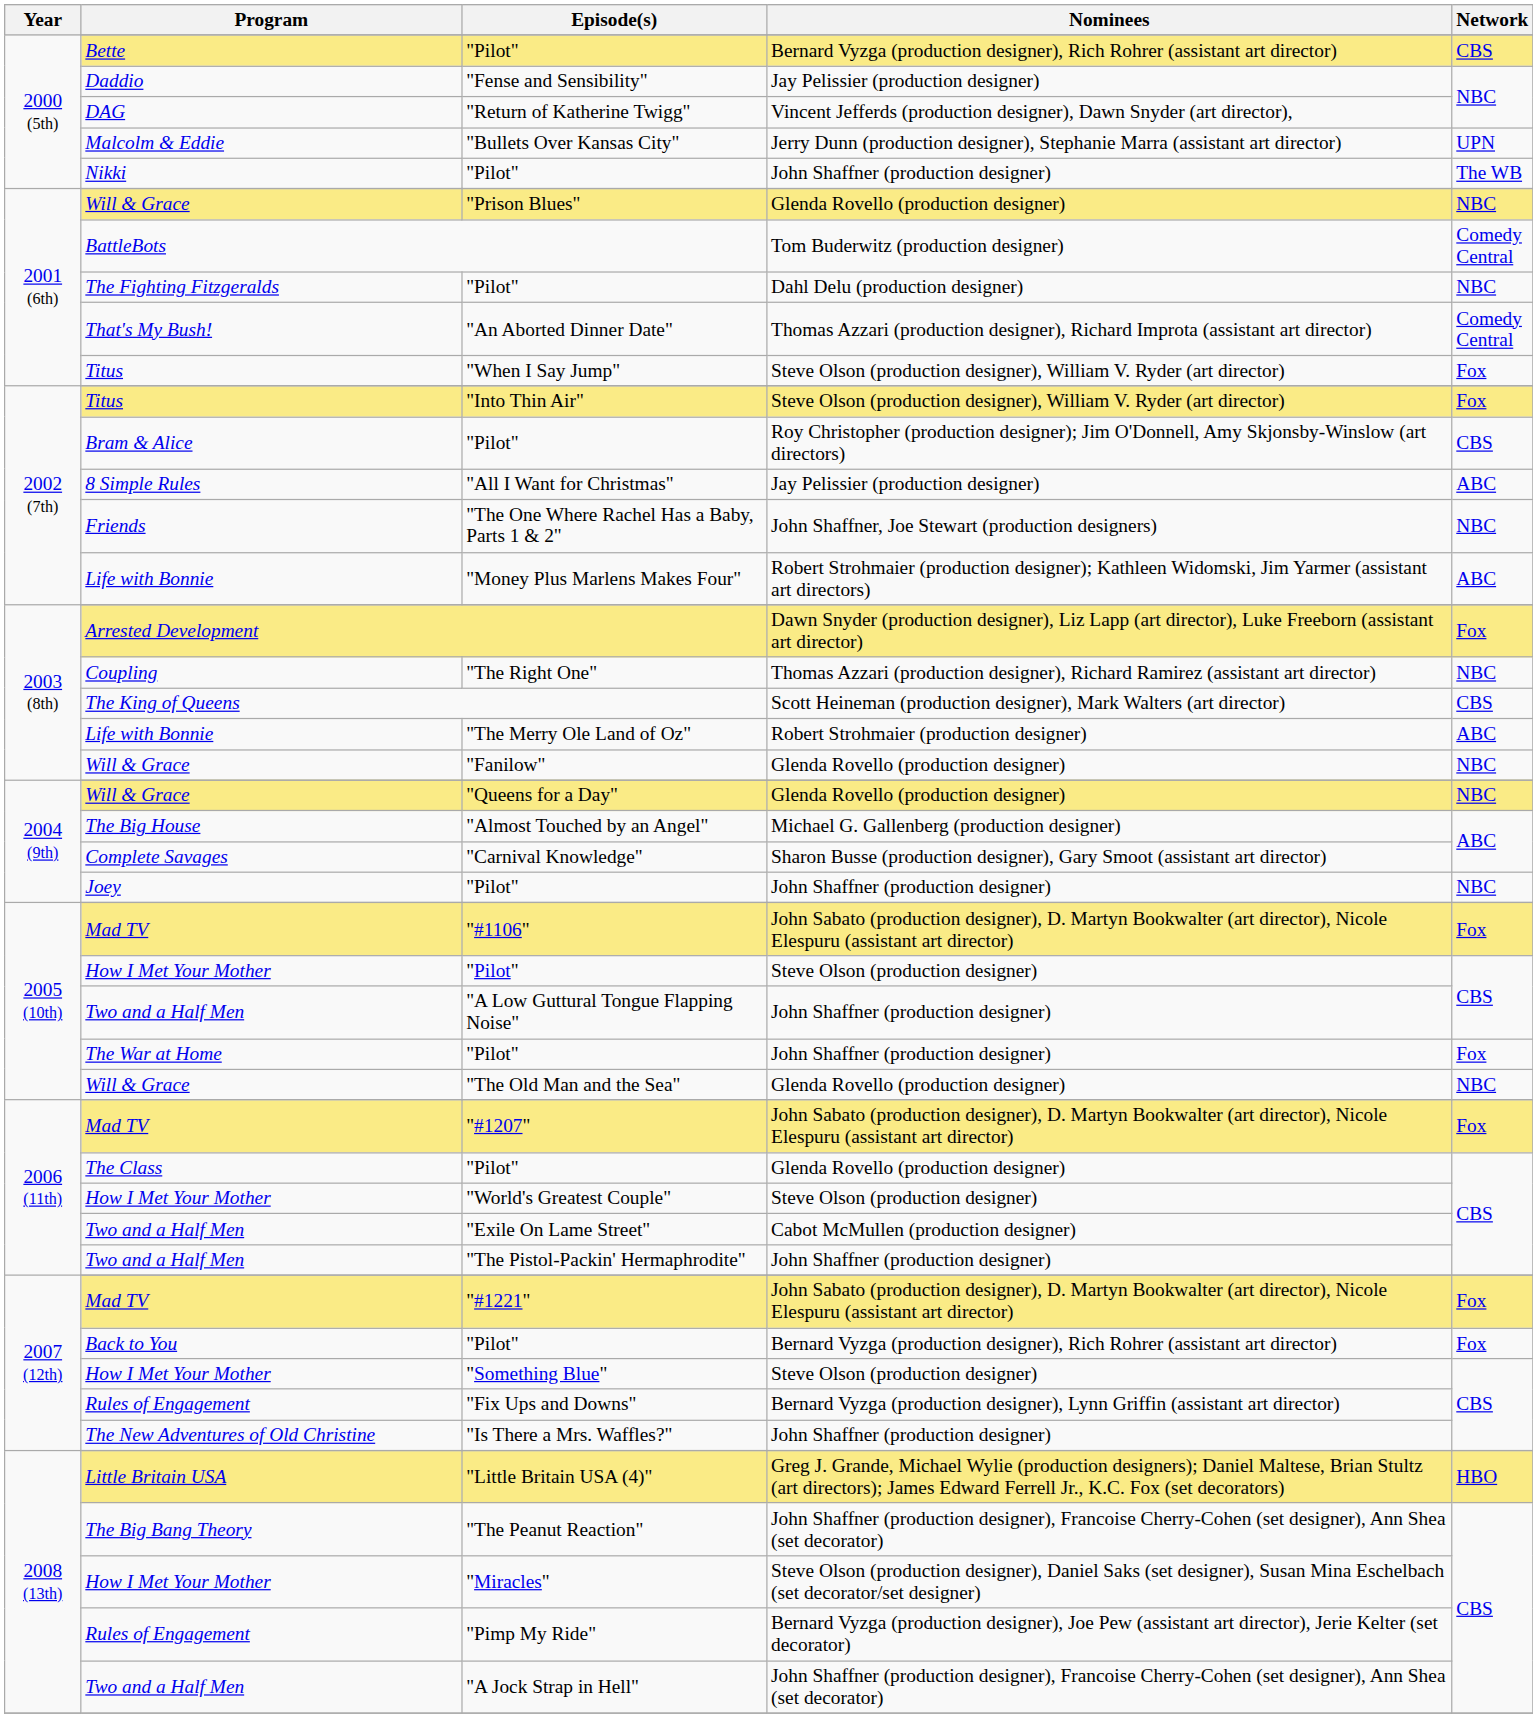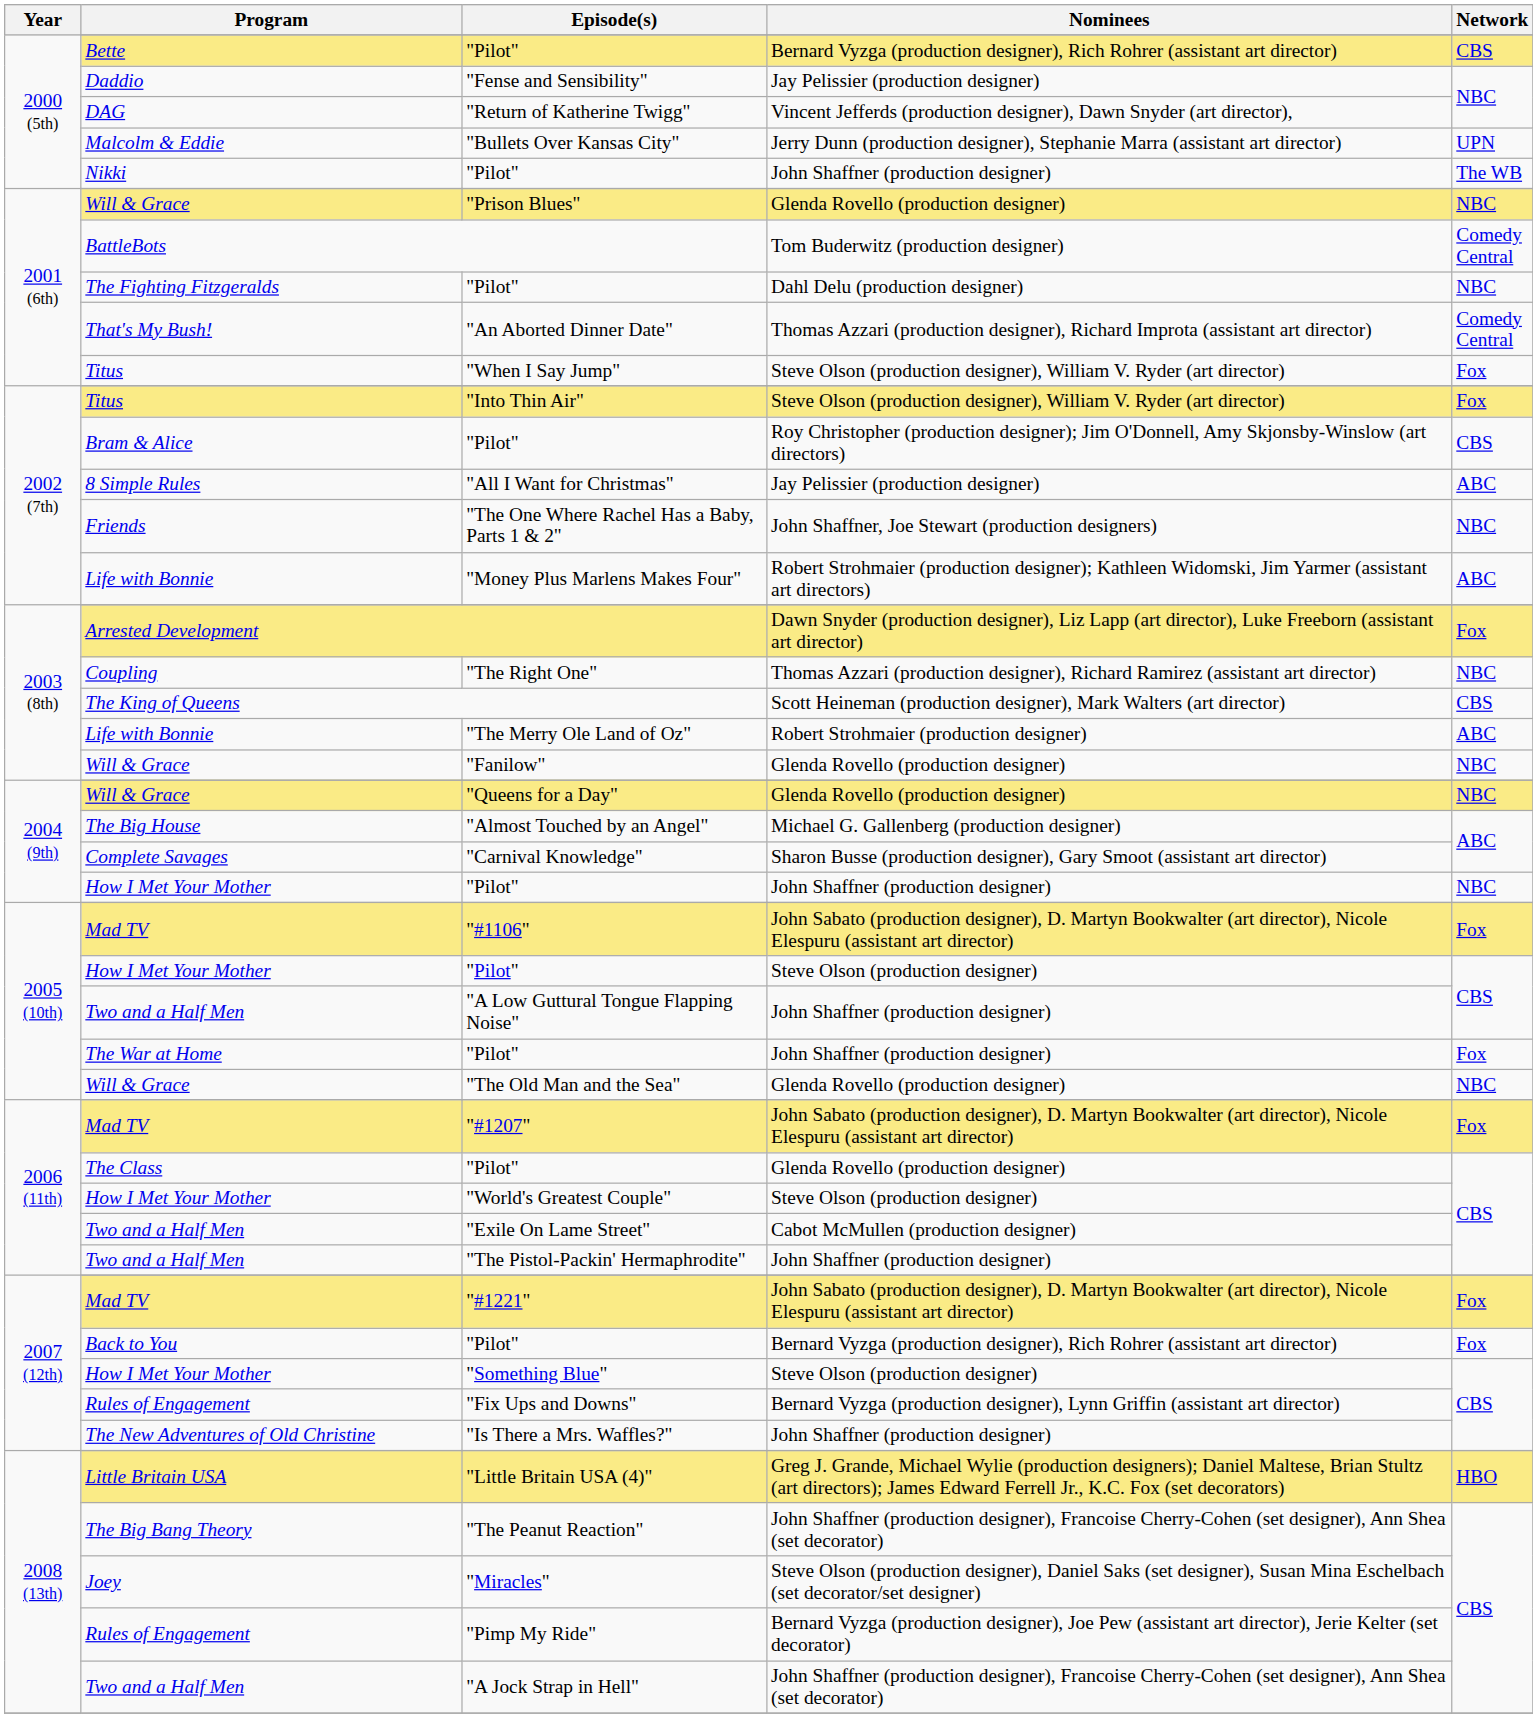 <table class="wikitable" style="width:100%">
 <tr style="background:#bebebe">
 <th width="5%">Year</th>
 <th width="25%">Program</th>
 <th width="20%">Episode(s)</th>
 <th width="45%">Nominees</th>
 <th width="5%">Network</th>
 </tr>
 <tr>
 <td rowspan=6 style="text-align:center"><a href='#'>2000</a><br><small>(5th)</small><br></td>
 </tr>
 <tr style="background:#FAEB86">
 <td><em><a href='#'>Bette</a></em></td>
 <td>"Pilot"</td>
 <td>Bernard Vyzga (production designer), Rich Rohrer (assistant art director)</td>
 <td><a href='#'>CBS</a></td>
 </tr>
 <tr>
 <td><em><a href='#'>Daddio</a></em></td>
 <td>"Fense and Sensibility"</td>
 <td>Jay Pelissier (production designer)</td>
 <td rowspan="2"><a href='#'>NBC</a></td>
 </tr>
 <tr>
 <td><em><a href='#'>DAG</a></em></td>
 <td>"Return of Katherine Twigg"</td>
 <td>Vincent Jefferds (production designer), Dawn Snyder (art director),</td>
 </tr>
 <tr>
 <td><em><a href='#'>Malcolm & Eddie</a></em></td>
 <td>"Bullets Over Kansas City"</td>
 <td>Jerry Dunn (production designer), Stephanie Marra (assistant art director)</td>
 <td><a href='#'>UPN</a></td>
 </tr>
 <tr>
 <td><em><a href='#'>Nikki</a></em></td>
 <td>"Pilot"</td>
 <td>John Shaffner (production designer)</td>
 <td><a href='#'>The WB</a></td>
 </tr>
 <tr>
 <td rowspan=6 style="text-align:center"><a href='#'>2001</a><br><small>(6th)</small><br></td>
 </tr>
 <tr style="background:#FAEB86">
 <td><em><a href='#'>Will & Grace</a></em></td>
 <td>"Prison Blues"</td>
 <td>Glenda Rovello (production designer)</td>
 <td><a href='#'>NBC</a></td>
 </tr>
 <tr>
 <td colspan="2"><em><a href='#'>BattleBots</a></em></td>
 <td>Tom Buderwitz (production designer)</td>
 <td><a href='#'>Comedy Central</a></td>
 </tr>
 <tr>
 <td><em><a href='#'>The Fighting Fitzgeralds</a></em></td>
 <td>"Pilot"</td>
 <td>Dahl Delu (production designer)</td>
 <td><a href='#'>NBC</a></td>
 </tr>
 <tr>
 <td><em><a href='#'>That's My Bush!</a></em></td>
 <td>"An Aborted Dinner Date"</td>
 <td>Thomas Azzari (production designer), Richard Improta (assistant art director)</td>
 <td><a href='#'>Comedy Central</a></td>
 </tr>
 <tr>
 <td><em><a href='#'>Titus</a></em></td>
 <td>"When I Say Jump"</td>
 <td>Steve Olson (production designer), William V. Ryder (art director)</td>
 <td><a href='#'>Fox</a></td>
 </tr>
 <tr>
 <td rowspan=6 style="text-align:center"><a href='#'>2002</a><br><small>(7th)</small><br></td>
 </tr>
 <tr style="background:#FAEB86">
 <td><em><a href='#'>Titus</a></em></td>
 <td>"Into Thin Air"</td>
 <td>Steve Olson (production designer), William V. Ryder (art director)</td>
 <td><a href='#'>Fox</a></td>
 </tr>
 <tr>
 <td><em><a href='#'>Bram & Alice</a></em></td>
 <td>"Pilot"</td>
 <td>Roy Christopher (production designer); Jim O'Donnell, Amy Skjonsby-Winslow (art directors)</td>
 <td><a href='#'>CBS</a></td>
 </tr>
 <tr>
 <td><em><a href='#'>8 Simple Rules</a></em></td>
 <td>"All I Want for Christmas"</td>
 <td>Jay Pelissier (production designer)</td>
 <td><a href='#'>ABC</a></td>
 </tr>
 <tr>
 <td><em><a href='#'>Friends</a></em></td>
 <td>"The One Where Rachel Has a Baby, Parts 1 & 2"</td>
 <td>John Shaffner, Joe Stewart (production designers)</td>
 <td><a href='#'>NBC</a></td>
 </tr>
 <tr>
 <td><em><a href='#'>Life with Bonnie</a></em></td>
 <td>"Money Plus Marlens Makes Four"</td>
 <td>Robert Strohmaier (production designer); Kathleen Widomski, Jim Yarmer (assistant art directors)</td>
 <td><a href='#'>ABC</a></td>
 </tr>
 <tr>
 <td rowspan=6 style="text-align:center"><a href='#'>2003</a><br><small>(8th)</small><br></td>
 </tr>
 <tr style="background:#FAEB86">
 <td colspan="2"><em><a href='#'>Arrested Development</a></em></td>
 <td>Dawn Snyder (production designer), Liz Lapp (art director), Luke Freeborn (assistant art director)</td>
 <td><a href='#'>Fox</a></td>
 </tr>
 <tr>
 <td><em><a href='#'>Coupling</a></em></td>
 <td>"The Right One"</td>
 <td>Thomas Azzari (production designer), Richard Ramirez (assistant art director)</td>
 <td><a href='#'>NBC</a></td>
 </tr>
 <tr>
 <td colspan="2"><em><a href='#'>The King of Queens</a></em></td>
 <td>Scott Heineman (production designer), Mark Walters (art director)</td>
 <td><a href='#'>CBS</a></td>
 </tr>
 <tr>
 <td><em><a href='#'>Life with Bonnie</a></em></td>
 <td>"The Merry Ole Land of Oz"</td>
 <td>Robert Strohmaier (production designer)</td>
 <td><a href='#'>ABC</a></td>
 </tr>
 <tr>
 <td><em><a href='#'>Will & Grace</a></em></td>
 <td>"Fanilow"</td>
 <td>Glenda Rovello (production designer)</td>
 <td><a href='#'>NBC</a></td>
 </tr>
 <tr>
 <td rowspan=5 style="text-align:center"><a href='#'>2004</a><br><small><a href='#'>(9th)</a></small><br></td>
 </tr>
 <tr style="background:#FAEB86">
 <td><em><a href='#'>Will & Grace</a></em></td>
 <td>"Queens for a Day"</td>
 <td>Glenda Rovello (production designer)</td>
 <td><a href='#'>NBC</a></td>
 </tr>
 <tr>
 <td><em><a href='#'>The Big House</a></em></td>
 <td>"Almost Touched by an Angel"</td>
 <td>Michael G. Gallenberg (production designer)</td>
 <td rowspan="2"><a href='#'>ABC</a></td>
 </tr>
 <tr>
 <td><em><a href='#'>Complete Savages</a></em></td>
 <td>"Carnival Knowledge"</td>
 <td>Sharon Busse (production designer), Gary Smoot (assistant art director)</td>
 </tr>
 <tr>
-<td><em><a href='#'>Joey</a></em></td>
+<td><em><a href='#'>How I Met Your Mother</a></em></td>
 <td>"Pilot"</td>
 <td>John Shaffner (production designer)</td>
 <td><a href='#'>NBC</a></td>
 </tr>
 <tr>
 <td rowspan=6 style="text-align:center"><a href='#'>2005</a><br><small><a href='#'>(10th)</a></small><br></td>
 </tr>
 <tr style="background:#FAEB86">
 <td><em><a href='#'>Mad TV</a></em></td>
 <td>"<a href='#'>#1106</a>"</td>
 <td>John Sabato (production designer), D. Martyn Bookwalter (art director), Nicole Elespuru (assistant art director)</td>
 <td><a href='#'>Fox</a></td>
 </tr>
 <tr>
 <td><em><a href='#'>How I Met Your Mother</a></em></td>
 <td>"<a href='#'>Pilot</a>"</td>
 <td>Steve Olson (production designer)</td>
 <td rowspan="2"><a href='#'>CBS</a></td>
 </tr>
 <tr>
 <td><em><a href='#'>Two and a Half Men</a></em></td>
 <td>"A Low Guttural Tongue Flapping Noise"</td>
 <td>John Shaffner (production designer)</td>
 </tr>
 <tr>
 <td><em><a href='#'>The War at Home</a></em></td>
 <td>"Pilot"</td>
 <td>John Shaffner (production designer)</td>
 <td><a href='#'>Fox</a></td>
 </tr>
 <tr>
 <td><em><a href='#'>Will & Grace</a></em></td>
 <td>"The Old Man and the Sea"</td>
 <td>Glenda Rovello (production designer)</td>
 <td><a href='#'>NBC</a></td>
 </tr>
 <tr>
 <td rowspan=6 style="text-align:center"><a href='#'>2006</a><br><small><a href='#'>(11th)</a></small><br></td>
 </tr>
 <tr style="background:#FAEB86">
 <td><em><a href='#'>Mad TV</a></em></td>
 <td>"<a href='#'>#1207</a>"</td>
 <td>John Sabato (production designer), D. Martyn Bookwalter (art director), Nicole Elespuru (assistant art director)</td>
 <td><a href='#'>Fox</a></td>
 </tr>
 <tr>
 <td><em><a href='#'>The Class</a></em></td>
 <td>"Pilot"</td>
 <td>Glenda Rovello (production designer)</td>
 <td rowspan="4"><a href='#'>CBS</a></td>
 </tr>
 <tr>
 <td><em><a href='#'>How I Met Your Mother</a></em></td>
 <td>"World's Greatest Couple"</td>
 <td>Steve Olson (production designer)</td>
 </tr>
 <tr>
 <td><em><a href='#'>Two and a Half Men</a></em></td>
 <td>"Exile On Lame Street"</td>
 <td>Cabot McMullen (production designer)</td>
 </tr>
 <tr>
 <td><em><a href='#'>Two and a Half Men</a></em></td>
 <td>"The Pistol-Packin' Hermaphrodite"</td>
 <td>John Shaffner (production designer)</td>
 </tr>
 <tr>
 <td rowspan=6 style="text-align:center"><a href='#'>2007</a><br><small><a href='#'>(12th)</a></small><br></td>
 </tr>
 <tr style="background:#FAEB86">
 <td><em><a href='#'>Mad TV</a></em></td>
 <td>"<a href='#'>#1221</a>"</td>
 <td>John Sabato (production designer), D. Martyn Bookwalter (art director), Nicole Elespuru (assistant art director)</td>
 <td><a href='#'>Fox</a></td>
 </tr>
 <tr>
 <td><em><a href='#'>Back to You</a></em></td>
 <td>"Pilot"</td>
 <td>Bernard Vyzga (production designer), Rich Rohrer (assistant art director)</td>
 <td><a href='#'>Fox</a></td>
 </tr>
 <tr>
 <td><em><a href='#'>How I Met Your Mother</a></em></td>
 <td>"<a href='#'>Something Blue</a>"</td>
 <td>Steve Olson (production designer)</td>
 <td rowspan="3"><a href='#'>CBS</a></td>
 </tr>
 <tr>
 <td><em><a href='#'>Rules of Engagement</a></em></td>
 <td>"Fix Ups and Downs"</td>
 <td>Bernard Vyzga (production designer), Lynn Griffin (assistant art director)</td>
 </tr>
 <tr>
 <td><em><a href='#'>The New Adventures of Old Christine</a></em></td>
 <td>"Is There a Mrs. Waffles?"</td>
 <td>John Shaffner (production designer)</td>
 </tr>
 <tr>
 <td rowspan=6 style="text-align:center"><a href='#'>2008</a><br><small><a href='#'>(13th)</a></small><br></td>
 </tr>
 <tr style="background:#FAEB86">
 <td><em><a href='#'>Little Britain USA</a></em></td>
 <td>"Little Britain USA (4)"</td>
 <td>Greg J. Grande, Michael Wylie (production designers); Daniel Maltese, Brian Stultz (art directors); James Edward Ferrell Jr., K.C. Fox (set decorators)</td>
 <td><a href='#'>HBO</a></td>
 </tr>
 <tr>
 <td><em><a href='#'>The Big Bang Theory</a></em></td>
 <td>"The Peanut Reaction"</td>
 <td>John Shaffner (production designer), Francoise Cherry-Cohen (set designer), Ann Shea (set decorator)</td>
 <td rowspan="4"><a href='#'>CBS</a></td>
 </tr>
 <tr>
-<td><em><a href='#'>How I Met Your Mother</a></em></td>
+<td><em><a href='#'>Joey</a></em></td>
 <td>"<a href='#'>Miracles</a>"</td>
 <td>Steve Olson (production designer), Daniel Saks (set designer), Susan Mina Eschelbach (set decorator/set designer)</td>
 </tr>
 <tr>
 <td><em><a href='#'>Rules of Engagement</a></em></td>
 <td>"Pimp My Ride"</td>
 <td>Bernard Vyzga (production designer), Joe Pew (assistant art director), Jerie Kelter (set decorator)</td>
 </tr>
 <tr>
 <td><em><a href='#'>Two and a Half Men</a></em></td>
 <td>"A Jock Strap in Hell"</td>
 <td>John Shaffner (production designer), Francoise Cherry-Cohen (set designer), Ann Shea (set decorator)</td>
 </tr>
 <tr>
 </tr>
 </table>
